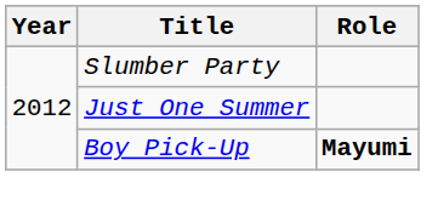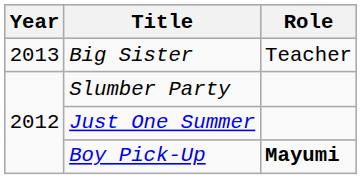 <table class="wikitable">
 <tr>
 <th>Year</th>
 <th>Title</th>
 <th>Role</th>
+</tr>
+<tr>
+<td>2013</td>
+<td><em>Big Sister</em></td>
+<td>Teacher</td>
 </tr>
 <tr>
 <td rowspan="3">2012</td>
 <td><em>Slumber Party</em></td>
 <td></td>
 </tr>
 <tr>
 <td><em><a href='#'>Just One Summer</a></em></td>
 <td></td>
 </tr>
 <tr>
 <td><em><a href='#'>Boy Pick-Up</a></em></td>
 <td><strong>Mayumi</strong></td>
 </tr>
 </table>
